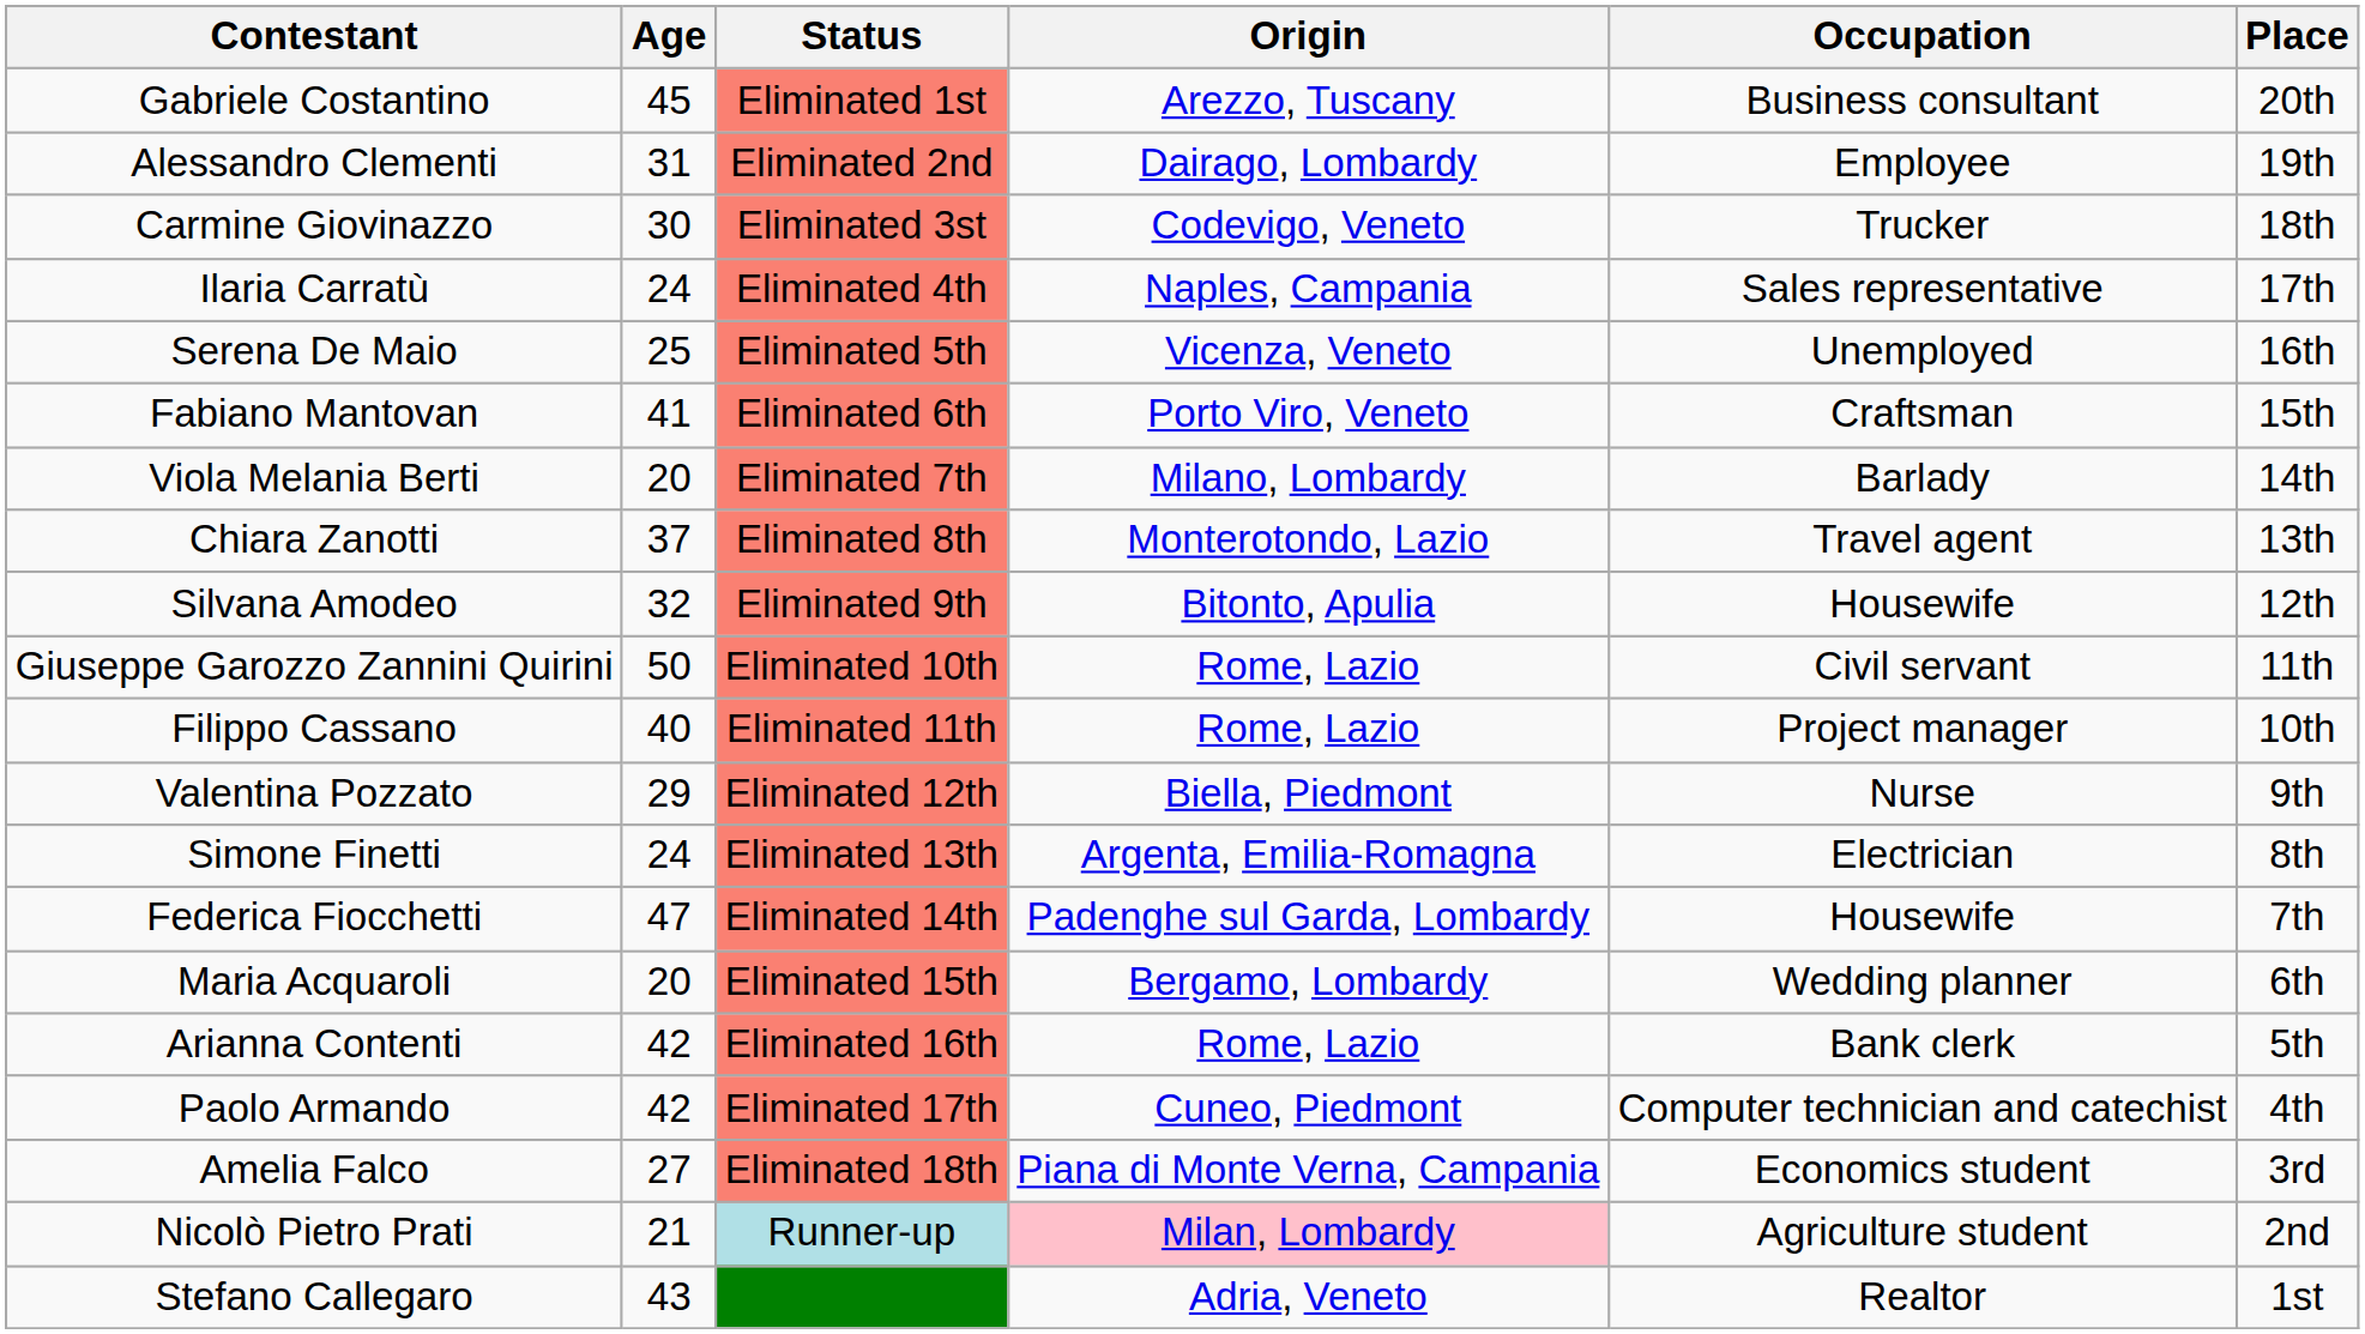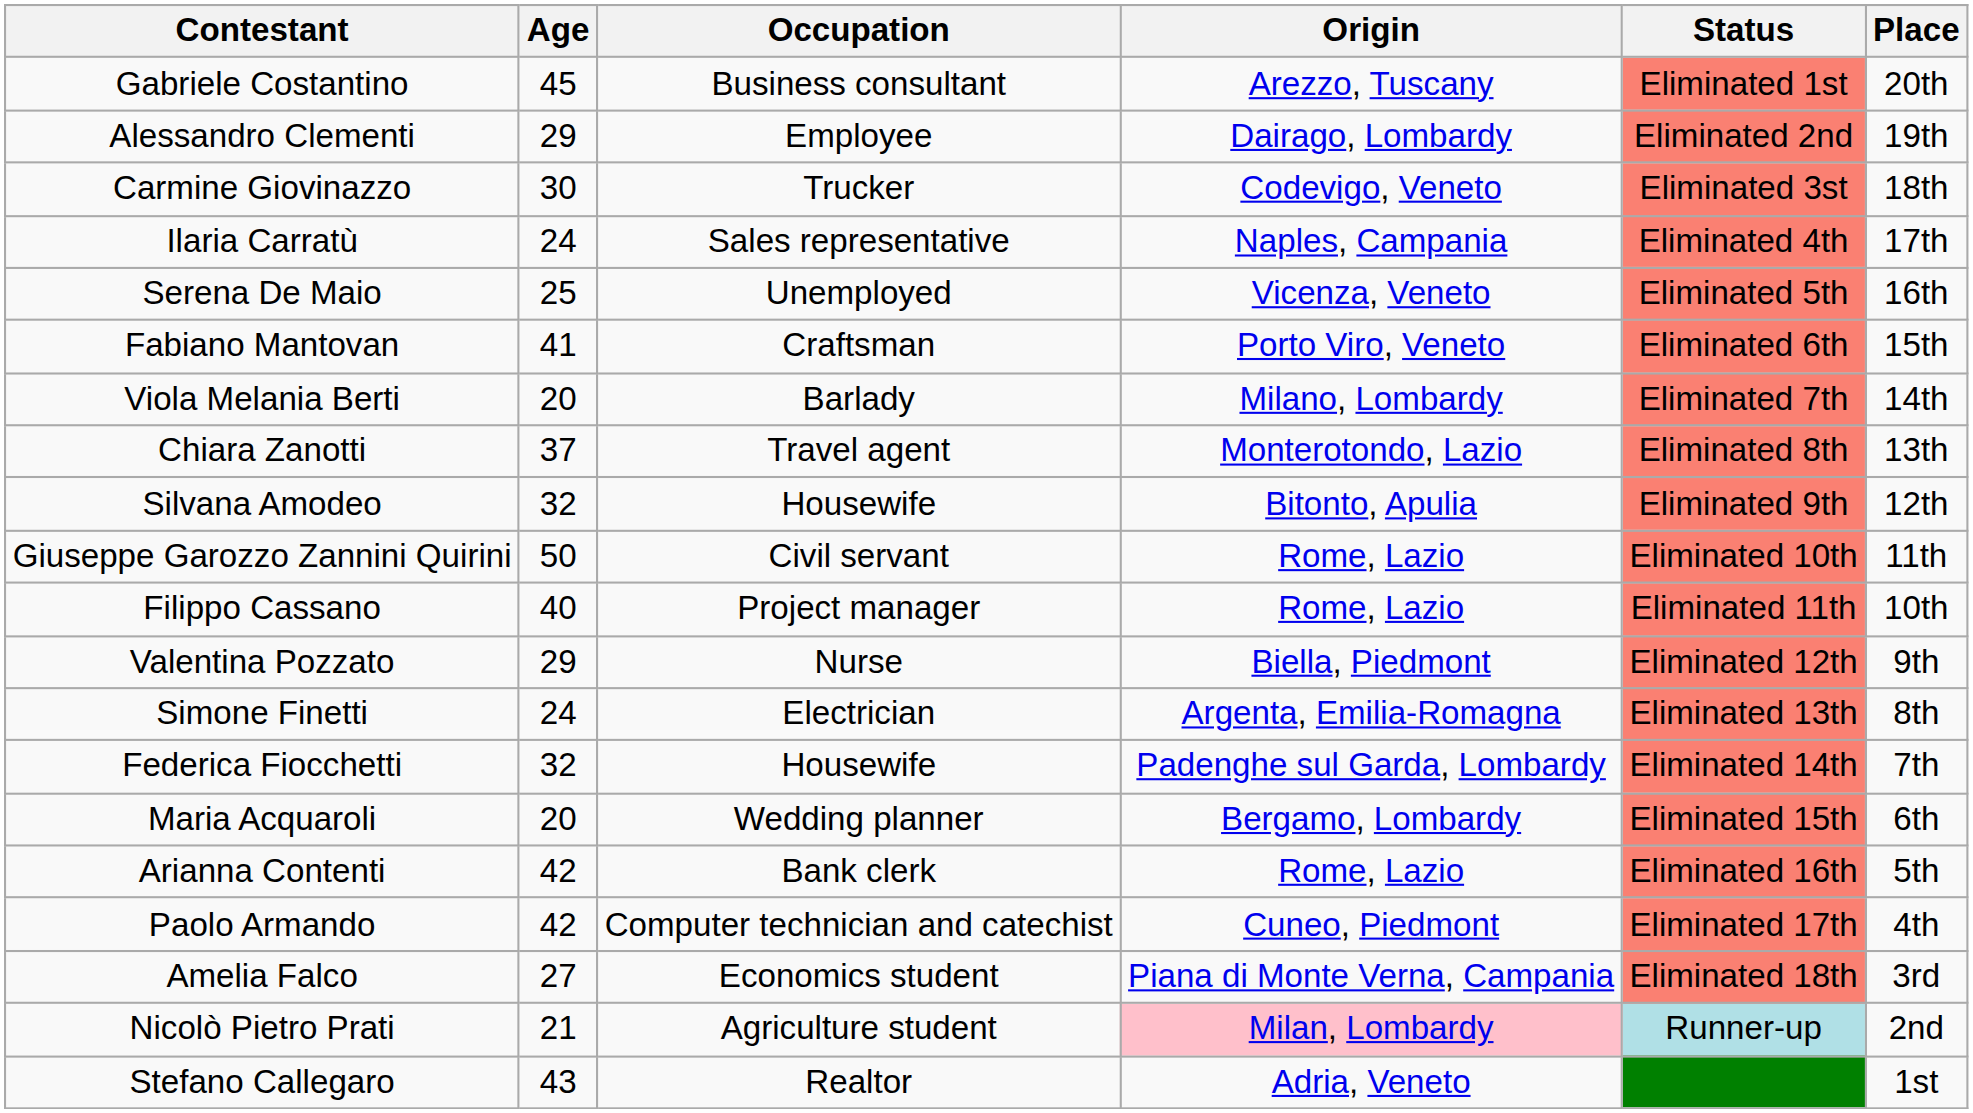 <table class="wikitable" style="text-align: center;">
 <tr>
 <th>Contestant</th>
 <th>Age</th>
+<th>Occupation</th>
+<th>Origin</th>
 <th>Status</th>
-<th>Origin</th>
-<th>Occupation</th>
 <th>Place</th>
 </tr>
 <tr>
 <td>Gabriele Costantino</td>
 <td>45</td>
+<td>Business consultant</td>
+<td><a href='#'>Arezzo</a>, <a href='#'>Tuscany</a></td>
 <td bgcolor=#fa8072>Eliminated 1st</td>
-<td><a href='#'>Arezzo</a>, <a href='#'>Tuscany</a></td>
-<td>Business consultant</td>
 <td>20th</td>
 </tr>
 <tr>
 <td>Alessandro Clementi</td>
-<td>31</td>
+<td>29</td>
+<td>Employee</td>
+<td><a href='#'>Dairago</a>, <a href='#'>Lombardy</a></td>
 <td bgcolor=#fa8072>Eliminated 2nd</td>
-<td><a href='#'>Dairago</a>, <a href='#'>Lombardy</a></td>
-<td>Employee</td>
 <td>19th</td>
 </tr>
 <tr>
 <td>Carmine Giovinazzo</td>
 <td>30</td>
+<td>Trucker</td>
+<td><a href='#'>Codevigo</a>, <a href='#'>Veneto</a></td>
 <td bgcolor=#fa8072>Eliminated 3st</td>
-<td><a href='#'>Codevigo</a>, <a href='#'>Veneto</a></td>
-<td>Trucker</td>
 <td>18th</td>
 </tr>
 <tr>
 <td>Ilaria Carratù</td>
 <td>24</td>
+<td>Sales representative</td>
+<td><a href='#'>Naples</a>, <a href='#'>Campania</a></td>
 <td bgcolor=#fa8072>Eliminated 4th</td>
-<td><a href='#'>Naples</a>, <a href='#'>Campania</a></td>
-<td>Sales representative</td>
 <td>17th</td>
 </tr>
 <tr>
 <td>Serena De Maio</td>
 <td>25</td>
+<td>Unemployed</td>
+<td><a href='#'>Vicenza</a>, <a href='#'>Veneto</a></td>
 <td bgcolor=#fa8072>Eliminated 5th</td>
-<td><a href='#'>Vicenza</a>, <a href='#'>Veneto</a></td>
-<td>Unemployed</td>
 <td>16th</td>
 </tr>
 <tr>
 <td>Fabiano Mantovan</td>
 <td>41</td>
+<td>Craftsman</td>
+<td><a href='#'>Porto Viro</a>, <a href='#'>Veneto</a></td>
 <td bgcolor=#fa8072>Eliminated 6th</td>
-<td><a href='#'>Porto Viro</a>, <a href='#'>Veneto</a></td>
-<td>Craftsman</td>
 <td>15th</td>
 </tr>
 <tr>
 <td>Viola Melania Berti</td>
 <td>20</td>
+<td>Barlady</td>
+<td><a href='#'>Milano</a>, <a href='#'>Lombardy</a></td>
 <td bgcolor=#fa8072>Eliminated 7th</td>
-<td><a href='#'>Milano</a>, <a href='#'>Lombardy</a></td>
-<td>Barlady</td>
 <td>14th</td>
 </tr>
 <tr>
 <td>Chiara Zanotti</td>
 <td>37</td>
+<td>Travel agent</td>
+<td><a href='#'>Monterotondo</a>, <a href='#'>Lazio</a></td>
 <td bgcolor=#fa8072>Eliminated 8th</td>
-<td><a href='#'>Monterotondo</a>, <a href='#'>Lazio</a></td>
-<td>Travel agent</td>
 <td>13th</td>
 </tr>
 <tr>
 <td>Silvana Amodeo</td>
 <td>32</td>
+<td>Housewife</td>
+<td><a href='#'>Bitonto</a>, <a href='#'>Apulia</a></td>
 <td bgcolor=#fa8072>Eliminated 9th</td>
-<td><a href='#'>Bitonto</a>, <a href='#'>Apulia</a></td>
-<td>Housewife</td>
 <td>12th</td>
 </tr>
 <tr>
 <td>Giuseppe Garozzo Zannini Quirini</td>
 <td>50</td>
+<td>Civil servant</td>
+<td><a href='#'>Rome</a>, <a href='#'>Lazio</a></td>
 <td bgcolor=#fa8072>Eliminated 10th</td>
-<td><a href='#'>Rome</a>, <a href='#'>Lazio</a></td>
-<td>Civil servant</td>
 <td>11th</td>
 </tr>
 <tr>
 <td>Filippo Cassano</td>
 <td>40</td>
+<td>Project manager</td>
+<td><a href='#'>Rome</a>, <a href='#'>Lazio</a></td>
 <td bgcolor=#fa8072>Eliminated 11th</td>
-<td><a href='#'>Rome</a>, <a href='#'>Lazio</a></td>
-<td>Project manager</td>
 <td>10th</td>
 </tr>
 <tr>
 <td>Valentina Pozzato</td>
 <td>29</td>
+<td>Nurse</td>
+<td><a href='#'>Biella</a>, <a href='#'>Piedmont</a></td>
 <td bgcolor=#fa8072>Eliminated 12th</td>
-<td><a href='#'>Biella</a>, <a href='#'>Piedmont</a></td>
-<td>Nurse</td>
 <td>9th</td>
 </tr>
 <tr>
 <td>Simone Finetti</td>
 <td>24</td>
+<td>Electrician</td>
+<td><a href='#'>Argenta</a>, <a href='#'>Emilia-Romagna</a></td>
 <td bgcolor=#fa8072>Eliminated 13th</td>
-<td><a href='#'>Argenta</a>, <a href='#'>Emilia-Romagna</a></td>
-<td>Electrician</td>
 <td>8th</td>
 </tr>
 <tr>
 <td>Federica Fiocchetti</td>
-<td>47</td>
+<td>32</td>
+<td>Housewife</td>
+<td><a href='#'>Padenghe sul Garda</a>, <a href='#'>Lombardy</a></td>
 <td bgcolor=#fa8072>Eliminated 14th</td>
-<td><a href='#'>Padenghe sul Garda</a>, <a href='#'>Lombardy</a></td>
-<td>Housewife</td>
 <td>7th</td>
 </tr>
 <tr>
 <td>Maria Acquaroli</td>
 <td>20</td>
+<td>Wedding planner</td>
+<td><a href='#'>Bergamo</a>, <a href='#'>Lombardy</a></td>
 <td bgcolor=#fa8072>Eliminated 15th</td>
-<td><a href='#'>Bergamo</a>, <a href='#'>Lombardy</a></td>
-<td>Wedding planner</td>
 <td>6th</td>
 </tr>
 <tr>
 <td>Arianna Contenti</td>
 <td>42</td>
+<td>Bank clerk</td>
+<td><a href='#'>Rome</a>, <a href='#'>Lazio</a></td>
 <td bgcolor=#fa8072>Eliminated 16th</td>
-<td><a href='#'>Rome</a>, <a href='#'>Lazio</a></td>
-<td>Bank clerk</td>
 <td>5th</td>
 </tr>
 <tr>
 <td>Paolo Armando</td>
 <td>42</td>
+<td>Computer technician and catechist</td>
+<td><a href='#'>Cuneo</a>, <a href='#'>Piedmont</a></td>
 <td bgcolor=#fa8072>Eliminated 17th</td>
-<td><a href='#'>Cuneo</a>, <a href='#'>Piedmont</a></td>
-<td>Computer technician and catechist</td>
 <td>4th</td>
 </tr>
 <tr>
 <td>Amelia Falco</td>
 <td>27</td>
+<td>Economics student</td>
+<td><a href='#'>Piana di Monte Verna</a>, <a href='#'>Campania</a></td>
 <td bgcolor=#fa8072>Eliminated 18th</td>
-<td><a href='#'>Piana di Monte Verna</a>, <a href='#'>Campania</a></td>
-<td>Economics student</td>
 <td>3rd</td>
 </tr>
 <tr>
 <td>Nicolò Pietro Prati</td>
 <td>21</td>
+<td>Agriculture student</td>
+<td style="background: pink;"><a href='#'>Milan</a>, <a href='#'>Lombardy</a></td>
 <td bgcolor=#B0E0E6>Runner-up</td>
-<td style="background: pink;"><a href='#'>Milan</a>, <a href='#'>Lombardy</a></td>
-<td>Agriculture student</td>
 <td>2nd</td>
 </tr>
 <tr>
 <td>Stefano Callegaro</td>
 <td>43</td>
+<td>Realtor</td>
+<td><a href='#'>Adria</a>, <a href='#'>Veneto</a></td>
 <td bgcolor=green></td>
-<td><a href='#'>Adria</a>, <a href='#'>Veneto</a></td>
-<td>Realtor</td>
 <td>1st</td>
 </tr>
 </table>
